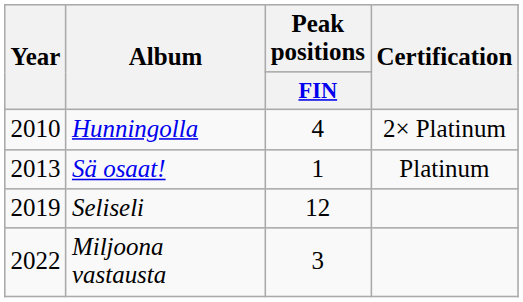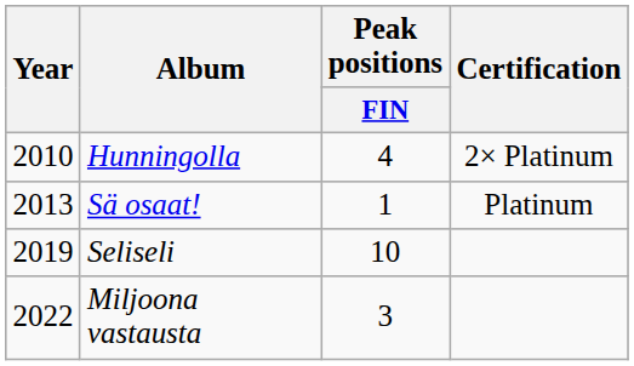 <table class="wikitable">
 <tr>
 <th align="center" rowspan="2" width="10">Year</th>
 <th align="center" rowspan="2" width="120">Album</th>
 <th align="center" colspan="1" width="20">Peak positions</th>
 <th align="center" rowspan="2" width="70">Certification</th>
 </tr>
 <tr>
 <th scope="col" style="width:3em;font-size:90%;"><a href='#'>FIN</a><br></th>
 </tr>
 <tr>
 <td align="left">2010</td>
 <td align="left"><em><a href='#'>Hunningolla</a></em></td>
 <td style="text-align:center;">4</td>
 <td style="text-align:center;">2× Platinum</td>
 </tr>
 <tr>
 <td align="left">2013</td>
 <td align="left"><em><a href='#'>Sä osaat!</a></em></td>
 <td style="text-align:center;">1</td>
 <td style="text-align:center;">Platinum</td>
 </tr>
 <tr>
 <td align="left">2019</td>
 <td align="left"><em>Seliseli</em></td>
-<td style="text-align:center;">12<br></td>
+<td style="text-align:center;">10<br></td>
 <td style="text-align:center;"></td>
 </tr>
 <tr>
 <td align="left">2022</td>
 <td align="left"><em>Miljoona vastausta</em></td>
 <td style="text-align:center;">3<br></td>
 <td style="text-align:center;"></td>
 </tr>
 </table>
